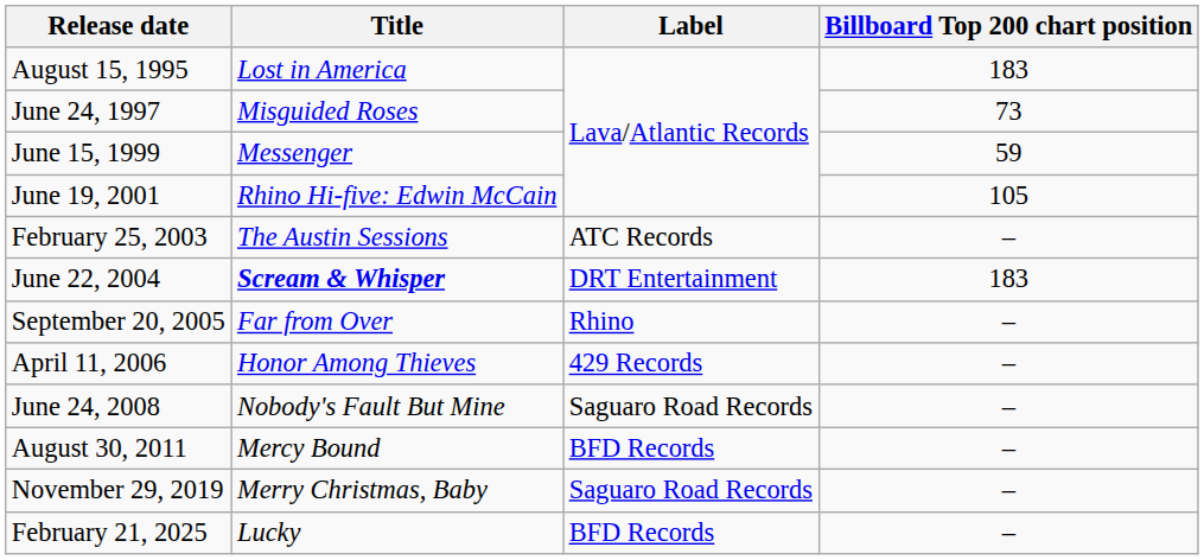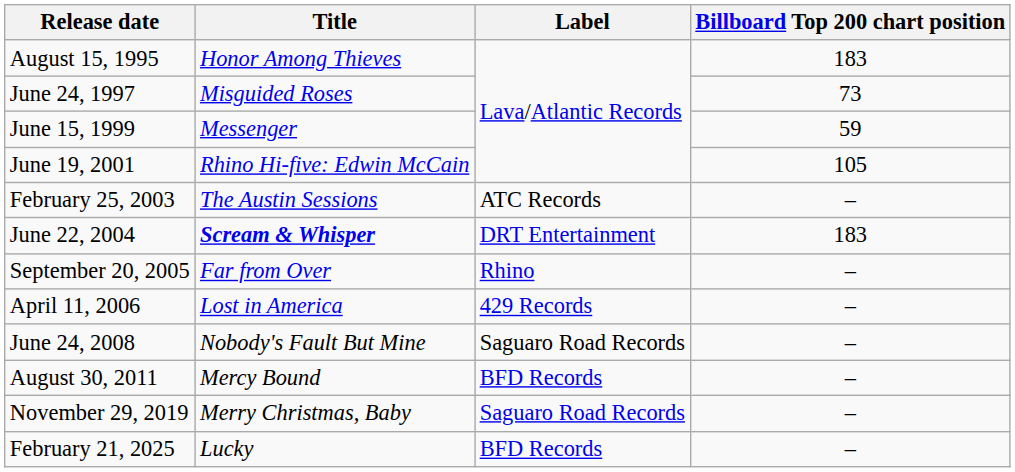 <table class="wikitable">
 <tr>
 <th>Release date</th>
 <th>Title</th>
 <th>Label</th>
 <th><a href='#'>Billboard</a> Top 200 chart position</th>
 </tr>
 <tr>
 <td>August 15, 1995</td>
-<td><em><a href='#'>Lost in America</a></em></td>
+<td><em><a href='#'>Honor Among Thieves</a></em></td>
 <td rowspan="4"><a href='#'>Lava</a>/<a href='#'>Atlantic Records</a></td>
 <td align="center">183</td>
 </tr>
 <tr>
 <td>June 24, 1997</td>
 <td><em><a href='#'>Misguided Roses</a></em></td>
 <td align="center">73</td>
 </tr>
 <tr>
 <td>June 15, 1999</td>
 <td><em><a href='#'>Messenger</a></em></td>
 <td align="center">59</td>
 </tr>
 <tr>
 <td>June 19, 2001</td>
 <td><em><a href='#'>Rhino Hi-five: Edwin McCain</a></em></td>
 <td align="center">105</td>
 </tr>
 <tr>
 <td>February 25, 2003</td>
 <td><em><a href='#'>The Austin Sessions</a></em></td>
 <td>ATC Records</td>
 <td align="center">–</td>
 </tr>
 <tr>
 <td>June 22, 2004</td>
 <td><strong><em><a href='#'>Scream & Whisper</a></em></strong></td>
 <td><a href='#'>DRT Entertainment</a></td>
 <td align="center">183</td>
 </tr>
 <tr>
 <td>September 20, 2005</td>
 <td><em><a href='#'>Far from Over</a></em></td>
 <td><a href='#'>Rhino</a></td>
 <td align="center">–</td>
 </tr>
 <tr>
 <td>April 11, 2006</td>
-<td><em><a href='#'>Honor Among Thieves</a></em></td>
+<td><em><a href='#'>Lost in America</a></em></td>
 <td><a href='#'>429 Records</a></td>
 <td align="center">–</td>
 </tr>
 <tr>
 <td>June 24, 2008</td>
 <td><em>Nobody's Fault But Mine</em></td>
 <td>Saguaro Road Records</td>
 <td align="center">–</td>
 </tr>
 <tr>
 <td>August 30, 2011</td>
 <td><em>Mercy Bound</em></td>
 <td><a href='#'>BFD Records</a></td>
 <td align="center">–</td>
 </tr>
 <tr>
 <td>November 29, 2019</td>
 <td><em>Merry Christmas, Baby</em></td>
 <td><a href='#'>Saguaro Road Records</a></td>
 <td align="center">–</td>
 </tr>
 <tr>
 <td>February 21, 2025</td>
 <td><em>Lucky</em></td>
 <td><a href='#'>BFD Records</a></td>
 <td align="center">–</td>
 </tr>
 </table>
